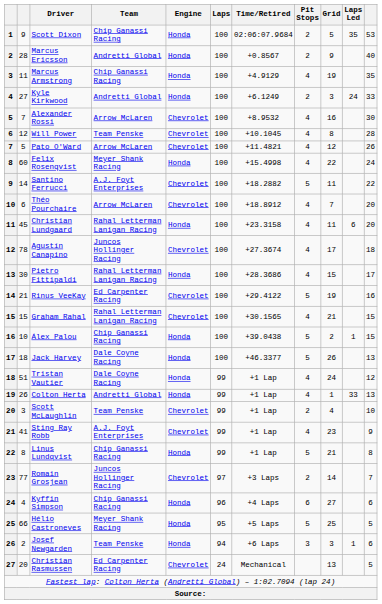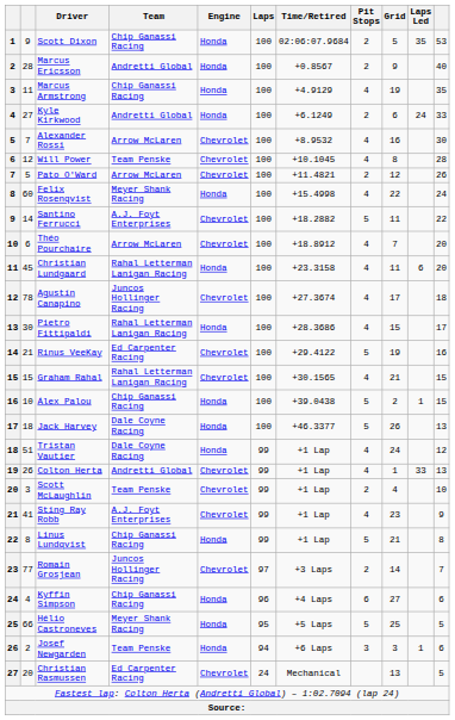 <table class="wikitable sortable" style="font-size:95%;">
 <tr>
 <th scope="col"></th>
 <th scope="col"></th>
 <th scope="col">Driver</th>
 <th scope="col">Team</th>
 <th scope="col">Engine</th>
 <th scope="col" class="unsortable">Laps</th>
 <th scope="col" class="unsortable">Time/Retired</th>
 <th scope="col">Pit<br>Stops</th>
 <th scope="col">Grid</th>
 <th scope="col">Laps<br>Led</th>
 <th scope="col"></th>
 </tr>
 <tr>
 <th>1</th>
 <td align="center">9</td>
 <td> <a href='#'>Scott Dixon</a></td>
 <td><a href='#'>Chip Ganassi Racing</a></td>
 <td><a href='#'>Honda</a></td>
 <td align="center">100</td>
 <td align="center">02:06:07.9684</td>
 <td align="center">2</td>
 <td align="center">5</td>
 <td align="center">35</td>
 <td align="center">53</td>
 </tr>
 <tr>
 <th>2</th>
 <td align="center">28</td>
 <td> <a href='#'>Marcus Ericsson</a></td>
 <td><a href='#'>Andretti Global</a></td>
 <td><a href='#'>Honda</a></td>
 <td align="center">100</td>
 <td align="center">+0.8567</td>
 <td align="center">2</td>
 <td align="center">9</td>
 <td align="center"></td>
 <td align="center">40</td>
 </tr>
 <tr>
 <th>3</th>
 <td align="center">11</td>
 <td> <a href='#'>Marcus Armstrong</a></td>
 <td><a href='#'>Chip Ganassi Racing</a></td>
 <td><a href='#'>Honda</a></td>
 <td align="center">100</td>
 <td align="center">+4.9129</td>
 <td align="center">4</td>
 <td align="center">19</td>
 <td align="center"></td>
 <td align="center">35</td>
 </tr>
 <tr>
 <th>4</th>
 <td align="center">27</td>
 <td> <a href='#'>Kyle Kirkwood</a></td>
 <td><a href='#'>Andretti Global</a></td>
 <td><a href='#'>Honda</a></td>
 <td align="center">100</td>
 <td align="center">+6.1249</td>
 <td align="center">2</td>
-<td align="center">3</td>
+<td align="center">6</td>
 <td align="center">24</td>
 <td align="center">33</td>
 </tr>
 <tr>
 <th>5</th>
 <td align="center">7</td>
 <td> <a href='#'>Alexander Rossi</a></td>
 <td><a href='#'>Arrow McLaren</a></td>
 <td><a href='#'>Chevrolet</a></td>
 <td align="center">100</td>
 <td align="center">+8.9532</td>
 <td align="center">4</td>
 <td align="center">16</td>
 <td align="center"></td>
 <td align="center">30</td>
 </tr>
 <tr>
 <th>6</th>
 <td align="center">12</td>
 <td> <a href='#'>Will Power</a></td>
 <td><a href='#'>Team Penske</a></td>
 <td><a href='#'>Chevrolet</a></td>
 <td align="center">100</td>
 <td align="center">+10.1045</td>
 <td align="center">4</td>
 <td align="center">8</td>
 <td align="center"></td>
 <td align="center">28</td>
 </tr>
 <tr>
 <th>7</th>
 <td align="center">5</td>
 <td> <a href='#'>Pato O'Ward</a></td>
 <td><a href='#'>Arrow McLaren</a></td>
 <td><a href='#'>Chevrolet</a></td>
 <td align="center">100</td>
 <td align="center">+11.4821</td>
-<td align="center">4</td>
+<td align="center">2</td>
 <td align="center">12</td>
 <td align="center"></td>
 <td align="center">26</td>
 </tr>
 <tr>
 <th>8</th>
 <td align="center">60</td>
 <td> <a href='#'>Felix Rosenqvist</a></td>
 <td><a href='#'>Meyer Shank Racing</a></td>
 <td><a href='#'>Honda</a></td>
 <td align="center">100</td>
 <td align="center">+15.4998</td>
 <td align="center">4</td>
 <td align="center">22</td>
 <td align="center"></td>
 <td align="center">24</td>
 </tr>
 <tr>
 <th>9</th>
 <td align="center">14</td>
 <td> <a href='#'>Santino Ferrucci</a></td>
 <td><a href='#'>A.J. Foyt Enterprises</a></td>
 <td><a href='#'>Chevrolet</a></td>
 <td align="center">100</td>
 <td align="center">+18.2882</td>
 <td align="center">5</td>
 <td align="center">11</td>
 <td align="center"></td>
 <td align="center">22</td>
 </tr>
 <tr>
 <th>10</th>
 <td align="center">6</td>
 <td> <a href='#'>Théo Pourchaire</a> <strong></strong></td>
 <td><a href='#'>Arrow McLaren</a></td>
 <td><a href='#'>Chevrolet</a></td>
 <td align="center">100</td>
 <td align="center">+18.8912</td>
 <td align="center">4</td>
 <td align="center">7</td>
 <td align="center"></td>
 <td align="center">20</td>
 </tr>
 <tr>
 <th>11</th>
 <td align="center">45</td>
 <td> <a href='#'>Christian Lundgaard</a></td>
 <td><a href='#'>Rahal Letterman Lanigan Racing</a></td>
 <td><a href='#'>Honda</a></td>
 <td align="center">100</td>
 <td align="center">+23.3158</td>
 <td align="center">4</td>
 <td align="center">11</td>
 <td align="center">6</td>
 <td align="center">20</td>
 </tr>
 <tr>
 <th>12</th>
 <td align="center">78</td>
 <td> <a href='#'>Agustín Canapino</a></td>
 <td><a href='#'>Juncos Hollinger Racing</a></td>
 <td><a href='#'>Chevrolet</a></td>
 <td align="center">100</td>
 <td align="center">+27.3674</td>
 <td align="center">4</td>
 <td align="center">17</td>
 <td align="center"></td>
 <td align="center">18</td>
 </tr>
 <tr>
 <th>13</th>
 <td align="center">30</td>
 <td> <a href='#'>Pietro Fittipaldi</a></td>
 <td><a href='#'>Rahal Letterman Lanigan Racing</a></td>
 <td><a href='#'>Honda</a></td>
 <td align="center">100</td>
 <td align="center">+28.3686</td>
 <td align="center">4</td>
 <td align="center">15</td>
 <td align="center"></td>
 <td align="center">17</td>
 </tr>
 <tr>
 <th>14</th>
 <td align="center">21</td>
 <td> <a href='#'>Rinus VeeKay</a></td>
 <td><a href='#'>Ed Carpenter Racing</a></td>
 <td><a href='#'>Chevrolet</a></td>
 <td align="center">100</td>
 <td align="center">+29.4122</td>
 <td align="center">5</td>
 <td align="center">19</td>
 <td align="center"></td>
 <td align="center">16</td>
 </tr>
 <tr>
 <th>15</th>
 <td align="center">15</td>
 <td> <a href='#'>Graham Rahal</a></td>
 <td><a href='#'>Rahal Letterman Lanigan Racing</a></td>
 <td><a href='#'>Chevrolet</a></td>
 <td align="center">100</td>
 <td align="center">+30.1565</td>
 <td align="center">4</td>
 <td align="center">21</td>
 <td align="center"></td>
 <td align="center">15</td>
 </tr>
 <tr>
 <th>16</th>
 <td align="center">10</td>
 <td> <a href='#'>Álex Palou</a></td>
 <td><a href='#'>Chip Ganassi Racing</a></td>
 <td><a href='#'>Honda</a></td>
 <td align="center">100</td>
 <td align="center">+39.0438</td>
 <td align="center">5</td>
 <td align="center">2</td>
 <td align="center">1</td>
 <td align="center">15</td>
 </tr>
 <tr>
 <th>17</th>
 <td align="center">18</td>
 <td> <a href='#'>Jack Harvey</a></td>
 <td><a href='#'>Dale Coyne Racing</a></td>
 <td><a href='#'>Honda</a></td>
 <td align="center">100</td>
 <td align="center">+46.3377</td>
 <td align="center">5</td>
 <td align="center">26</td>
 <td align="center"></td>
 <td align="center">13</td>
 </tr>
 <tr>
 <th>18</th>
 <td align="center">51</td>
 <td> <a href='#'>Tristan Vautier</a></td>
 <td><a href='#'>Dale Coyne Racing</a></td>
 <td><a href='#'>Honda</a></td>
 <td align="center">99</td>
 <td align="center">+1 Lap</td>
 <td align="center">4</td>
 <td align="center">24</td>
 <td align="center"></td>
 <td align="center">12</td>
 </tr>
 <tr>
 <th>19</th>
 <td align="center">26</td>
 <td> <a href='#'>Colton Herta</a></td>
 <td><a href='#'>Andretti Global</a></td>
-<td><a href='#'>Honda</a></td>
+<td><a href='#'>Chevrolet</a></td>
 <td align="center">99</td>
 <td align="center">+1 Lap</td>
 <td align="center">4</td>
 <td align="center">1</td>
 <td align="center">33</td>
 <td align="center">13</td>
 </tr>
 <tr>
 <th>20</th>
 <td align="center">3</td>
 <td> <a href='#'>Scott McLaughlin</a></td>
 <td><a href='#'>Team Penske</a></td>
 <td><a href='#'>Chevrolet</a></td>
 <td align="center">99</td>
 <td align="center">+1 Lap</td>
 <td align="center">2</td>
 <td align="center">4</td>
 <td align="center"></td>
 <td align="center">10</td>
 </tr>
 <tr>
 <th>21</th>
 <td align="center">41</td>
 <td> <a href='#'>Sting Ray Robb</a></td>
 <td><a href='#'>A.J. Foyt Enterprises</a></td>
 <td><a href='#'>Chevrolet</a></td>
 <td align="center">99</td>
 <td align="center">+1 Lap</td>
 <td align="center">4</td>
 <td align="center">23</td>
 <td align="center"></td>
 <td align="center">9</td>
 </tr>
 <tr>
 <th>22</th>
 <td align="center">8</td>
 <td> <a href='#'>Linus Lundqvist</a> <strong></strong></td>
 <td><a href='#'>Chip Ganassi Racing</a></td>
 <td><a href='#'>Honda</a></td>
 <td align="center">99</td>
 <td align="center">+1 Lap</td>
 <td align="center">5</td>
 <td align="center">21</td>
 <td align="center"></td>
 <td align="center">8</td>
 </tr>
 <tr>
 <th>23</th>
 <td align="center">77</td>
 <td> <a href='#'>Romain Grosjean</a></td>
 <td><a href='#'>Juncos Hollinger Racing</a></td>
 <td><a href='#'>Chevrolet</a></td>
 <td align="center">97</td>
 <td align="center">+3 Laps</td>
 <td align="center">2</td>
 <td align="center">14</td>
 <td align="center"></td>
 <td align="center">7</td>
 </tr>
 <tr>
 <th>24</th>
 <td align="center">4</td>
 <td> <a href='#'>Kyffin Simpson</a> <strong></strong></td>
 <td><a href='#'>Chip Ganassi Racing</a></td>
 <td><a href='#'>Honda</a></td>
 <td align="center">96</td>
 <td align="center">+4 Laps</td>
 <td align="center">6</td>
 <td align="center">27</td>
 <td align="center"></td>
 <td align="center">6</td>
 </tr>
 <tr>
 <th>25</th>
 <td align="center">66</td>
 <td> <a href='#'>Hélio Castroneves</a></td>
 <td><a href='#'>Meyer Shank Racing</a></td>
 <td><a href='#'>Honda</a></td>
 <td align="center">95</td>
 <td align="center">+5 Laps</td>
 <td align="center">5</td>
 <td align="center">25</td>
 <td align="center"></td>
 <td align="center">5</td>
 </tr>
 <tr>
 <th>26</th>
 <td align="center">2</td>
 <td> <a href='#'>Josef Newgarden</a></td>
 <td><a href='#'>Team Penske</a></td>
 <td><a href='#'>Honda</a></td>
 <td align="center">94</td>
 <td align="center">+6 Laps</td>
 <td align="center">3</td>
 <td align="center">3</td>
 <td align="center">1</td>
 <td align="center">6</td>
 </tr>
 <tr>
 <th>27</th>
 <td align="center">20</td>
 <td> <a href='#'>Christian Rasmussen</a> <strong></strong></td>
 <td><a href='#'>Ed Carpenter Racing</a></td>
 <td><a href='#'>Chevrolet</a></td>
 <td align="center">24</td>
 <td align="center">Mechanical</td>
 <td align="center"></td>
 <td align="center">13</td>
 <td align="center"></td>
 <td align="center">5</td>
 </tr>
 <tr class="sortbottom">
 <td colspan="11" style="text-align:center"><em><a href='#'>Fastest lap</a>:  <a href='#'>Colton Herta</a> (<a href='#'>Andretti Global</a>) – 1:02.7094 (lap 24)</em></td>
 </tr>
 <tr class="sortbottom">
 <th colspan="11">Source:</th>
 </tr>
 </table>
